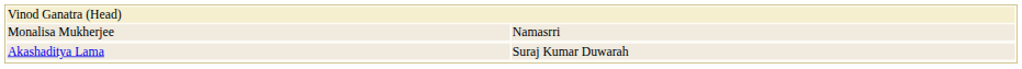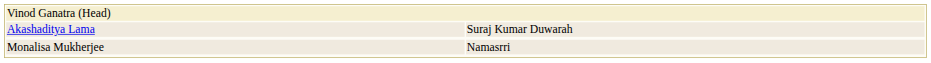 <table style="width:100%;border: 1px solid #BEB168;background-color:#FDFCF6;">
 <tr>
 <td colspan="2" style="background-color:#F5EFD0;"> Vinod Ganatra (Head)</td>
+</tr>
+<tr style="background-color:#F0EADF;">
+<td style="width:50%"> <a href='#'>Akashaditya Lama</a></td>
+<td style="width:50%"> Suraj Kumar Duwarah</td>
+</tr>
+<tr style="vertical-align:top;">
 </tr>
 <tr style="background-color:#F0EADF;">
 <td style="width:50%"> Monalisa Mukherjee</td>
 <td style="width:50%"> Namasrri</td>
 </tr>
 <tr style="vertical-align:top;">
 </tr>
-<tr style="background-color:#F0EADF;">
-<td style="width:50%"> <a href='#'>Akashaditya Lama</a></td>
-<td style="width:50%"> Suraj Kumar Duwarah</td>
-</tr>
-<tr style="vertical-align:top;">
-</tr>
 </table>
